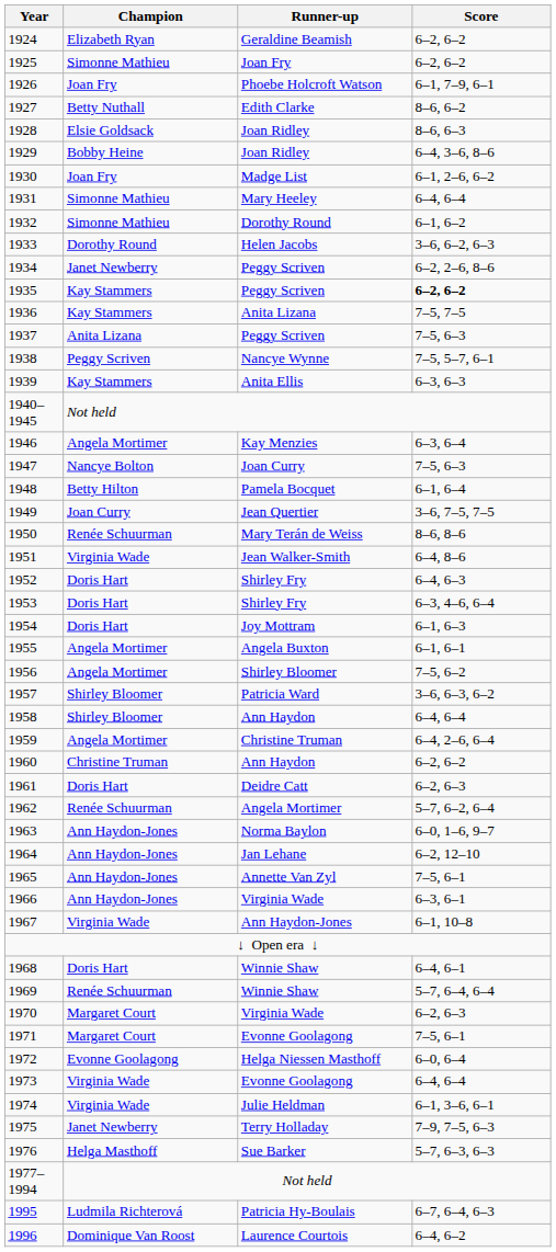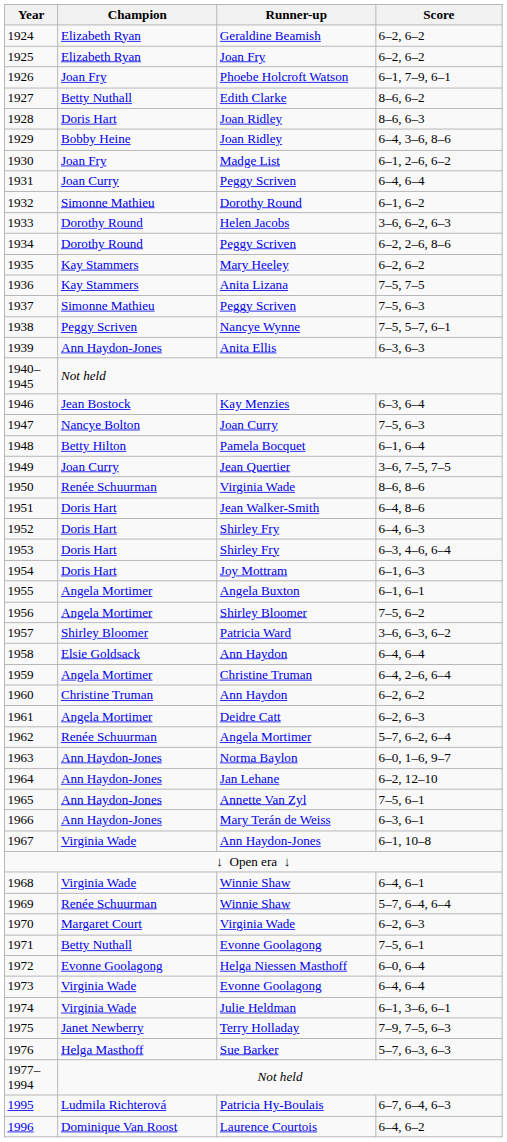 <table class="wikitable">
 <tr>
 <th style="width:60px"><strong>Year</strong></th>
 <th style="width:200px"><strong>Champion</strong></th>
 <th style="width:200px"><strong>Runner-up</strong></th>
 <th style="width:160px"><strong>Score</strong></th>
 </tr>
 <tr>
 <td>1924</td>
 <td> <a href='#'>Elizabeth Ryan</a></td>
 <td> <a href='#'>Geraldine Beamish</a></td>
 <td>6–2, 6–2</td>
 </tr>
 <tr>
 <td>1925</td>
-<td> <a href='#'>Simonne Mathieu</a></td>
+<td> <a href='#'>Elizabeth Ryan</a></td>
 <td> <a href='#'>Joan Fry</a></td>
 <td>6–2, 6–2</td>
 </tr>
 <tr>
 <td>1926</td>
 <td> <a href='#'>Joan Fry</a></td>
 <td> <a href='#'>Phoebe Holcroft Watson</a></td>
 <td>6–1, 7–9, 6–1</td>
 </tr>
 <tr>
 <td>1927</td>
 <td> <a href='#'>Betty Nuthall</a></td>
 <td> <a href='#'>Edith Clarke</a></td>
 <td>8–6, 6–2</td>
 </tr>
 <tr>
 <td>1928</td>
-<td> <a href='#'>Elsie Goldsack</a></td>
+<td> <a href='#'>Doris Hart</a></td>
 <td> <a href='#'>Joan Ridley</a></td>
 <td>8–6, 6–3</td>
 </tr>
 <tr>
 <td>1929 </td>
 <td> <a href='#'>Bobby Heine</a></td>
 <td> <a href='#'>Joan Ridley</a></td>
 <td>6–4, 3–6, 8–6</td>
 </tr>
 <tr>
 <td>1930</td>
 <td> <a href='#'>Joan Fry</a></td>
 <td> <a href='#'>Madge List</a></td>
 <td>6–1, 2–6, 6–2</td>
 </tr>
 <tr>
 <td>1931</td>
-<td> <a href='#'>Simonne Mathieu</a></td>
-<td> <a href='#'>Mary Heeley</a></td>
+<td> <a href='#'>Joan Curry</a></td>
+<td> <a href='#'>Peggy Scriven</a></td>
 <td>6–4, 6–4</td>
 </tr>
 <tr>
 <td>1932</td>
 <td> <a href='#'>Simonne Mathieu</a></td>
 <td> <a href='#'>Dorothy Round</a></td>
 <td>6–1, 6–2</td>
 </tr>
 <tr>
 <td>1933</td>
 <td> <a href='#'>Dorothy Round</a></td>
 <td> <a href='#'>Helen Jacobs</a></td>
 <td>3–6, 6–2, 6–3</td>
 </tr>
 <tr>
 <td>1934</td>
-<td> <a href='#'>Janet Newberry</a></td>
+<td> <a href='#'>Dorothy Round</a></td>
 <td> <a href='#'>Peggy Scriven</a></td>
 <td>6–2, 2–6, 8–6</td>
 </tr>
 <tr>
 <td>1935</td>
 <td> <a href='#'>Kay Stammers</a></td>
-<td> <a href='#'>Peggy Scriven</a></td>
-<td><strong>6–2, 6–2</strong></td>
+<td> <a href='#'>Mary Heeley</a></td>
+<td>6–2, 6–2</td>
 </tr>
 <tr>
 <td>1936</td>
 <td> <a href='#'>Kay Stammers</a></td>
 <td> <a href='#'>Anita Lizana</a></td>
 <td>7–5, 7–5</td>
 </tr>
 <tr>
 <td>1937</td>
-<td> <a href='#'>Anita Lizana</a></td>
+<td> <a href='#'>Simonne Mathieu</a></td>
 <td> <a href='#'>Peggy Scriven</a></td>
 <td>7–5, 6–3</td>
 </tr>
 <tr>
 <td>1938</td>
 <td> <a href='#'>Peggy Scriven</a></td>
 <td> <a href='#'>Nancye Wynne</a></td>
 <td>7–5, 5–7, 6–1</td>
 </tr>
 <tr>
 <td>1939</td>
-<td> <a href='#'>Kay Stammers</a></td>
+<td> <a href='#'>Ann Haydon-Jones</a></td>
 <td> <a href='#'>Anita Ellis</a></td>
 <td>6–3, 6–3</td>
 </tr>
 <tr>
 <td>1940–1945</td>
 <td colspan=3><em>Not held</em></td>
 </tr>
 <tr>
 <td>1946</td>
-<td> <a href='#'>Angela Mortimer</a></td>
+<td> <a href='#'>Jean Bostock</a></td>
 <td> <a href='#'>Kay Menzies</a></td>
 <td>6–3, 6–4</td>
 </tr>
 <tr>
 <td>1947</td>
 <td> <a href='#'>Nancye Bolton</a></td>
 <td> <a href='#'>Joan Curry</a></td>
 <td>7–5, 6–3</td>
 </tr>
 <tr>
 <td>1948</td>
 <td> <a href='#'>Betty Hilton</a></td>
 <td> <a href='#'>Pamela Bocquet</a></td>
 <td>6–1, 6–4</td>
 </tr>
 <tr>
 <td>1949</td>
 <td> <a href='#'>Joan Curry</a></td>
 <td> <a href='#'>Jean Quertier</a></td>
 <td>3–6, 7–5, 7–5</td>
 </tr>
 <tr>
 <td>1950</td>
 <td> <a href='#'>Renée Schuurman</a></td>
-<td> <a href='#'>Mary Terán de Weiss</a></td>
+<td> <a href='#'>Virginia Wade</a></td>
 <td>8–6, 8–6</td>
 </tr>
 <tr>
 <td>1951</td>
-<td> <a href='#'>Virginia Wade</a></td>
+<td> <a href='#'>Doris Hart</a></td>
 <td> <a href='#'>Jean Walker-Smith</a></td>
 <td>6–4, 8–6</td>
 </tr>
 <tr>
 <td>1952</td>
 <td> <a href='#'>Doris Hart</a></td>
 <td> <a href='#'>Shirley Fry</a></td>
 <td>6–4, 6–3</td>
 </tr>
 <tr>
 <td>1953</td>
 <td> <a href='#'>Doris Hart</a></td>
 <td> <a href='#'>Shirley Fry</a></td>
 <td>6–3, 4–6, 6–4</td>
 </tr>
 <tr>
 <td>1954</td>
 <td> <a href='#'>Doris Hart</a></td>
 <td> <a href='#'>Joy Mottram</a></td>
 <td>6–1, 6–3</td>
 </tr>
 <tr>
 <td>1955</td>
 <td> <a href='#'>Angela Mortimer</a></td>
 <td> <a href='#'>Angela Buxton</a></td>
 <td>6–1, 6–1</td>
 </tr>
 <tr>
 <td>1956</td>
 <td> <a href='#'>Angela Mortimer</a></td>
 <td> <a href='#'>Shirley Bloomer</a></td>
 <td>7–5, 6–2</td>
 </tr>
 <tr>
 <td>1957</td>
 <td> <a href='#'>Shirley Bloomer</a></td>
 <td> <a href='#'>Patricia Ward</a></td>
 <td>3–6, 6–3, 6–2</td>
 </tr>
 <tr>
 <td>1958</td>
-<td> <a href='#'>Shirley Bloomer</a></td>
+<td> <a href='#'>Elsie Goldsack</a></td>
 <td> <a href='#'>Ann Haydon</a></td>
 <td>6–4, 6–4</td>
 </tr>
 <tr>
 <td>1959</td>
 <td> <a href='#'>Angela Mortimer</a></td>
 <td> <a href='#'>Christine Truman</a></td>
 <td>6–4, 2–6, 6–4</td>
 </tr>
 <tr>
 <td>1960</td>
 <td> <a href='#'>Christine Truman</a></td>
 <td> <a href='#'>Ann Haydon</a></td>
 <td>6–2, 6–2</td>
 </tr>
 <tr>
 <td>1961</td>
-<td> <a href='#'>Doris Hart</a></td>
+<td> <a href='#'>Angela Mortimer</a></td>
 <td> <a href='#'>Deidre Catt</a></td>
 <td>6–2, 6–3</td>
 </tr>
 <tr>
 <td>1962</td>
 <td> <a href='#'>Renée Schuurman</a></td>
 <td> <a href='#'>Angela Mortimer</a></td>
 <td>5–7, 6–2, 6–4</td>
 </tr>
 <tr>
 <td>1963</td>
 <td> <a href='#'>Ann Haydon-Jones</a></td>
 <td> <a href='#'>Norma Baylon</a></td>
 <td>6–0, 1–6, 9–7</td>
 </tr>
 <tr>
 <td>1964</td>
 <td> <a href='#'>Ann Haydon-Jones</a></td>
 <td> <a href='#'>Jan Lehane</a></td>
 <td>6–2, 12–10</td>
 </tr>
 <tr>
 <td>1965</td>
 <td> <a href='#'>Ann Haydon-Jones</a></td>
 <td> <a href='#'>Annette Van Zyl</a></td>
 <td>7–5, 6–1</td>
 </tr>
 <tr>
 <td>1966</td>
 <td> <a href='#'>Ann Haydon-Jones</a></td>
-<td> <a href='#'>Virginia Wade</a></td>
+<td> <a href='#'>Mary Terán de Weiss</a></td>
 <td>6–3, 6–1</td>
 </tr>
 <tr>
 <td>1967</td>
 <td> <a href='#'>Virginia Wade</a></td>
 <td> <a href='#'>Ann Haydon-Jones</a></td>
 <td>6–1, 10–8</td>
 </tr>
 <tr>
 <td colspan="4" align="center">↓  Open era  ↓</td>
 </tr>
 <tr>
 <td>1968</td>
-<td> <a href='#'>Doris Hart</a></td>
+<td> <a href='#'>Virginia Wade</a></td>
 <td> <a href='#'>Winnie Shaw</a></td>
 <td>6–4, 6–1</td>
 </tr>
 <tr>
 <td>1969</td>
 <td> <a href='#'>Renée Schuurman</a></td>
 <td> <a href='#'>Winnie Shaw</a></td>
 <td>5–7, 6–4, 6–4</td>
 </tr>
 <tr>
 <td>1970</td>
 <td> <a href='#'>Margaret Court</a></td>
 <td> <a href='#'>Virginia Wade</a></td>
 <td>6–2, 6–3</td>
 </tr>
 <tr>
 <td>1971</td>
-<td> <a href='#'>Margaret Court</a></td>
+<td> <a href='#'>Betty Nuthall</a></td>
 <td> <a href='#'>Evonne Goolagong</a></td>
 <td>7–5, 6–1</td>
 </tr>
 <tr>
 <td>1972</td>
 <td> <a href='#'>Evonne Goolagong</a></td>
 <td> <a href='#'>Helga Niessen Masthoff</a></td>
 <td>6–0, 6–4</td>
 </tr>
 <tr>
 <td>1973</td>
 <td> <a href='#'>Virginia Wade</a></td>
 <td> <a href='#'>Evonne Goolagong</a></td>
 <td>6–4, 6–4</td>
 </tr>
 <tr>
 <td>1974</td>
 <td> <a href='#'>Virginia Wade</a></td>
 <td> <a href='#'>Julie Heldman</a></td>
 <td>6–1, 3–6, 6–1</td>
 </tr>
 <tr>
 <td>1975</td>
 <td> <a href='#'>Janet Newberry</a></td>
 <td> <a href='#'>Terry Holladay</a></td>
 <td>7–9, 7–5, 6–3</td>
 </tr>
 <tr>
 <td>1976</td>
 <td> <a href='#'>Helga Masthoff</a></td>
 <td> <a href='#'>Sue Barker</a></td>
 <td>5–7, 6–3, 6–3</td>
 </tr>
 <tr>
 <td>1977–1994</td>
 <td colspan=3 align=center><em>Not held</em></td>
 </tr>
 <tr>
 <td><a href='#'>1995</a></td>
 <td> <a href='#'>Ludmila Richterová</a></td>
 <td> <a href='#'>Patricia Hy-Boulais</a></td>
 <td>6–7, 6–4, 6–3</td>
 </tr>
 <tr>
 <td><a href='#'>1996</a></td>
 <td> <a href='#'>Dominique Van Roost</a></td>
 <td> <a href='#'>Laurence Courtois</a></td>
 <td>6–4, 6–2</td>
 </tr>
 </table>
